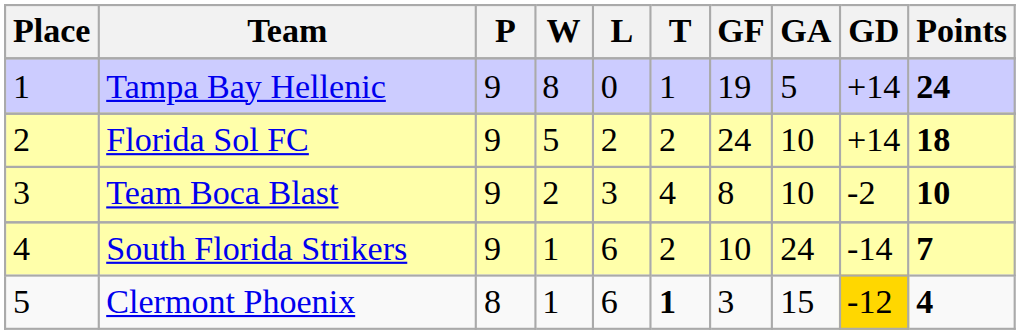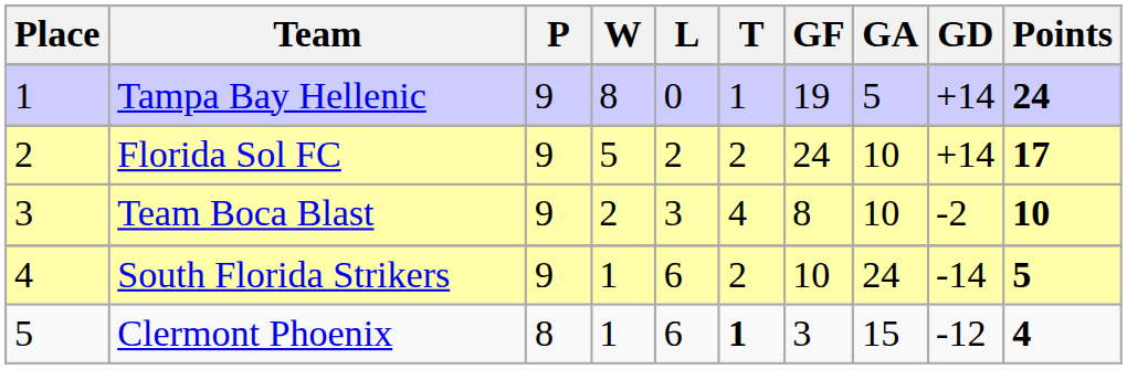 <table class="wikitable">
 <tr>
 <th>Place</th>
 <th width="170">Team</th>
 <th width="20">P</th>
 <th width="20">W</th>
 <th width="20">L</th>
 <th width="20">T</th>
 <th width="20">GF</th>
 <th width="20">GA</th>
 <th width="25">GD</th>
 <th>Points</th>
 </tr>
 <tr>
 </tr>
 <tr bgcolor=#ccccff>
 <td>1</td>
 <td><a href='#'>Tampa Bay Hellenic</a></td>
 <td>9</td>
 <td>8</td>
 <td>0</td>
 <td>1</td>
 <td>19</td>
 <td>5</td>
 <td>+14</td>
 <td><strong>24</strong></td>
 </tr>
 <tr>
 </tr>
 <tr bgcolor=#ffffaa>
 <td>2</td>
 <td><a href='#'>Florida Sol FC</a></td>
 <td>9</td>
 <td>5</td>
 <td>2</td>
 <td>2</td>
 <td>24</td>
 <td>10</td>
 <td>+14</td>
-<td><strong>18</strong></td>
+<td><strong>17</strong></td>
 </tr>
 <tr>
 </tr>
 <tr bgcolor=#ffffaa>
 <td>3</td>
 <td><a href='#'>Team Boca Blast</a></td>
 <td>9</td>
 <td>2</td>
 <td>3</td>
 <td>4</td>
 <td>8</td>
 <td>10</td>
 <td>-2</td>
 <td><strong>10</strong></td>
 </tr>
 <tr>
 </tr>
 <tr bgcolor=#ffffaa>
 <td>4</td>
 <td><a href='#'>South Florida Strikers</a></td>
 <td>9</td>
 <td>1</td>
 <td>6</td>
 <td>2</td>
 <td>10</td>
 <td>24</td>
 <td>-14</td>
-<td><strong>7</strong></td>
+<td><strong>5</strong></td>
 </tr>
 <tr>
 <td>5</td>
 <td><a href='#'>Clermont Phoenix</a></td>
 <td>8</td>
 <td>1</td>
 <td>6</td>
 <td><strong>1</strong></td>
 <td>3</td>
 <td>15</td>
-<td style="background: gold;">-12</td>
+<td>-12</td>
 <td><strong>4</strong></td>
 </tr>
 </table>
